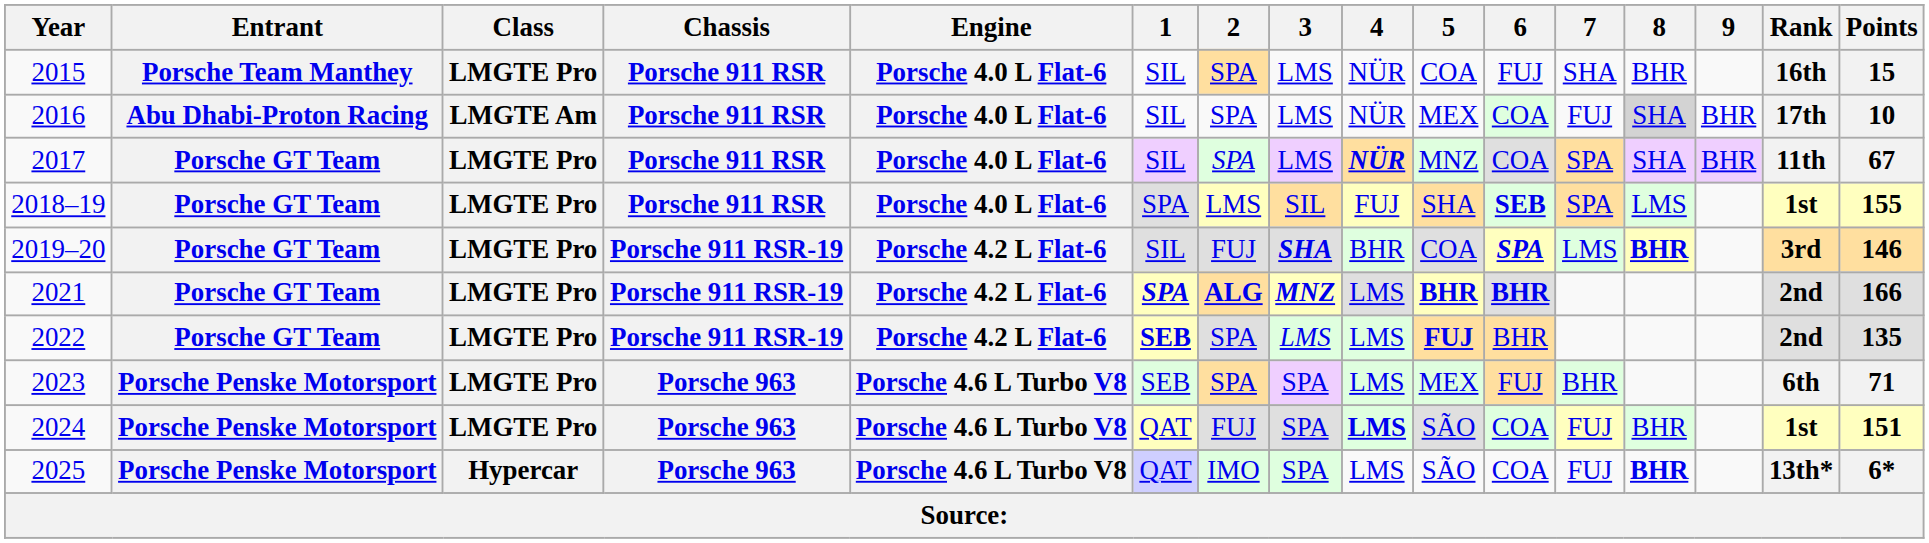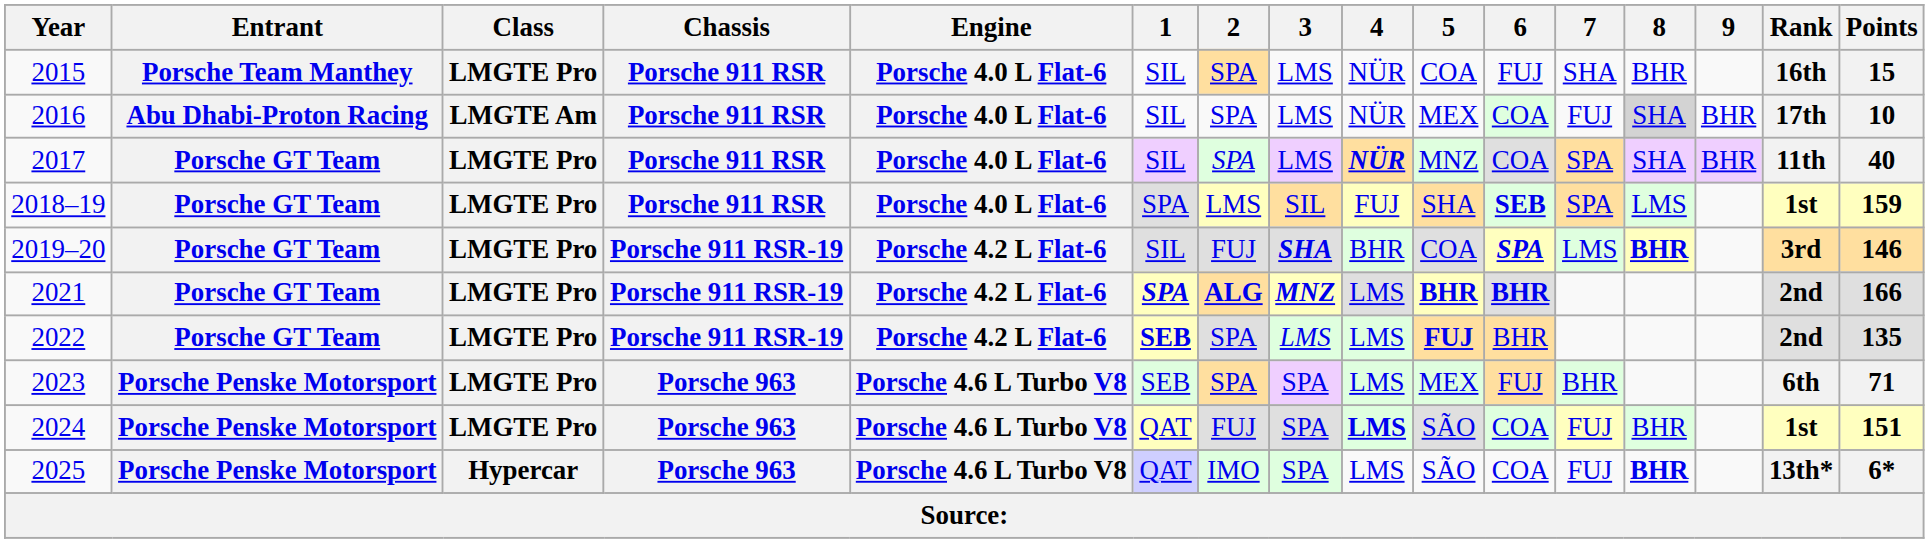 <table class="wikitable" style="text-align:center; font-size:90%">
 <tr>
 <th>Year</th>
 <th>Entrant</th>
 <th>Class</th>
 <th>Chassis</th>
 <th>Engine</th>
 <th>1</th>
 <th>2</th>
 <th>3</th>
 <th>4</th>
 <th>5</th>
 <th>6</th>
 <th>7</th>
 <th>8</th>
 <th>9</th>
 <th>Rank</th>
 <th>Points</th>
 </tr>
 <tr>
 <td><a href='#'>2015</a></td>
 <th><a href='#'>Porsche Team Manthey</a></th>
 <th>LMGTE Pro</th>
 <th><a href='#'>Porsche 911 RSR</a></th>
 <th><a href='#'>Porsche</a> 4.0 L <a href='#'>Flat-6</a></th>
 <td><a href='#'>SIL</a></td>
 <td style="background:#FFDF9F;"><a href='#'>SPA</a><br></td>
 <td><a href='#'>LMS</a></td>
 <td><a href='#'>NÜR</a></td>
 <td><a href='#'>COA</a></td>
 <td><a href='#'>FUJ</a></td>
 <td><a href='#'>SHA</a></td>
 <td><a href='#'>BHR</a></td>
 <td></td>
 <th>16th</th>
 <th>15</th>
 </tr>
 <tr>
 <td><a href='#'>2016</a></td>
 <th><a href='#'>Abu Dhabi-Proton Racing</a></th>
 <th>LMGTE Am</th>
 <th><a href='#'>Porsche 911 RSR</a></th>
 <th><a href='#'>Porsche</a> 4.0 L <a href='#'>Flat-6</a></th>
 <td><a href='#'>SIL</a></td>
 <td><a href='#'>SPA</a></td>
 <td><a href='#'>LMS</a></td>
 <td><a href='#'>NÜR</a></td>
 <td><a href='#'>MEX</a></td>
 <td style="background:#DFFFDF;"><a href='#'>COA</a><br></td>
 <td><a href='#'>FUJ</a></td>
 <td style="background: lightgrey;"><a href='#'>SHA</a></td>
 <td><a href='#'>BHR</a></td>
 <th>17th</th>
 <th>10</th>
 </tr>
 <tr>
 <td><a href='#'>2017</a></td>
 <th><a href='#'>Porsche GT Team</a></th>
 <th>LMGTE Pro</th>
 <th><a href='#'>Porsche 911 RSR</a></th>
 <th><a href='#'>Porsche</a> 4.0 L <a href='#'>Flat-6</a></th>
 <td style="background:#EFCFFF;"><a href='#'>SIL</a><br></td>
 <td style="background:#DFFFDF;"><em><a href='#'>SPA</a></em><br></td>
 <td style="background:#EFCFFF;"><a href='#'>LMS</a><br></td>
 <td style="background:#FFDF9F;"><strong><em><a href='#'>NÜR</a></em></strong><br></td>
 <td style="background:#DFFFDF;"><a href='#'>MNZ</a><br></td>
 <td style="background:#DFDFDF;"><a href='#'>COA</a><br></td>
 <td style="background:#FFDF9F;"><a href='#'>SPA</a><br></td>
 <td style="background:#EFCFFF;"><a href='#'>SHA</a><br></td>
 <td style="background:#EFCFFF;"><a href='#'>BHR</a><br></td>
 <th>11th</th>
-<th>67</th>
+<th>40</th>
 </tr>
 <tr>
 <td><a href='#'>2018–19</a></td>
 <th><a href='#'>Porsche GT Team</a></th>
 <th>LMGTE Pro</th>
 <th><a href='#'>Porsche 911 RSR</a></th>
 <th><a href='#'>Porsche</a> 4.0 L <a href='#'>Flat-6</a></th>
 <td style="background:#DFDFDF;"><a href='#'>SPA</a><br></td>
 <td style="background:#FFFFBF;"><a href='#'>LMS</a><br></td>
 <td style="background:#FFDF9F;"><a href='#'>SIL</a><br></td>
 <td style="background:#FFFFBF;"><a href='#'>FUJ</a><br></td>
 <td style="background:#FFDF9F;"><a href='#'>SHA</a><br></td>
 <td style="background:#DFFFDF;"><strong><a href='#'>SEB</a></strong><br></td>
 <td style="background:#FFDF9F;"><a href='#'>SPA</a><br></td>
 <td style="background:#DFFFDF;"><a href='#'>LMS</a><br></td>
 <td></td>
 <th style="background:#FFFFBF;">1st</th>
-<th style="background:#FFFFBF;">155</th>
+<th style="background:#FFFFBF;">159</th>
 </tr>
 <tr>
 <td><a href='#'>2019–20</a></td>
 <th><a href='#'>Porsche GT Team</a></th>
 <th>LMGTE Pro</th>
 <th><a href='#'>Porsche 911 RSR-19</a></th>
 <th><a href='#'>Porsche</a> 4.2 L <a href='#'>Flat-6</a></th>
 <td style="background:#DFDFDF;"><a href='#'>SIL</a><br></td>
 <td style="background:#DFDFDF;"><a href='#'>FUJ</a><br></td>
 <td style="background:#DFDFDF;"><strong><em><a href='#'>SHA</a></em></strong><br></td>
 <td style="background:#DFFFDF;"><a href='#'>BHR</a><br></td>
 <td style="background:#DFDFDF;"><a href='#'>COA</a><br></td>
 <td style="background:#FFFFBF;"><strong><em><a href='#'>SPA</a></em></strong><br></td>
 <td style="background:#DFFFDF;"><a href='#'>LMS</a><br></td>
 <td style="background:#FFFFBF;"><strong><a href='#'>BHR</a></strong><br></td>
 <td></td>
 <th style="background:#FFDF9F;">3rd</th>
 <th style="background:#FFDF9F;">146</th>
 </tr>
 <tr>
 <td><a href='#'>2021</a></td>
 <th><a href='#'>Porsche GT Team</a></th>
 <th>LMGTE Pro</th>
 <th><a href='#'>Porsche 911 RSR-19</a></th>
 <th><a href='#'>Porsche</a> 4.2 L <a href='#'>Flat-6</a></th>
 <td style="background:#FFFFBF;"><strong><em><a href='#'>SPA</a></em></strong><br></td>
 <td style="background:#FFDF9F;"><strong><a href='#'>ALG</a></strong><br></td>
 <td style="background:#FFFFBF;"><strong><em><a href='#'>MNZ</a></em></strong><br></td>
 <td style="background:#DFDFDF;"><a href='#'>LMS</a><br></td>
 <td style="background:#FFFFBF;"><strong><a href='#'>BHR</a></strong><br></td>
 <td style="background:#DFDFDF;"><strong><a href='#'>BHR</a></strong><br></td>
 <td></td>
 <td></td>
 <td></td>
 <th style="background:#DFDFDF;">2nd</th>
 <th style="background:#DFDFDF;">166</th>
 </tr>
 <tr>
 <td><a href='#'>2022</a></td>
 <th><a href='#'>Porsche GT Team</a></th>
 <th>LMGTE Pro</th>
 <th><a href='#'>Porsche 911 RSR-19</a></th>
 <th><a href='#'>Porsche</a> 4.2 L <a href='#'>Flat-6</a></th>
 <td style="background:#FFFFBF;"><strong><a href='#'>SEB</a></strong><br></td>
 <td style="background:#DFDFDF;"><a href='#'>SPA</a><br></td>
 <td style="background:#DFFFDF;"><em><a href='#'>LMS</a></em><br></td>
 <td style="background:#DFFFDF;"><a href='#'>LMS</a><br></td>
 <td style="background:#FFDF9F;"><strong><a href='#'>FUJ</a></strong><br></td>
 <td style="background:#FFDF9F;"><a href='#'>BHR</a><br></td>
 <td></td>
 <td></td>
 <td></td>
 <th style="background:#DFDFDF;">2nd</th>
 <th style="background:#DFDFDF;">135</th>
 </tr>
 <tr>
 <td><a href='#'>2023</a></td>
 <th><a href='#'>Porsche Penske Motorsport</a></th>
 <th>LMGTE Pro</th>
 <th><a href='#'>Porsche 963</a></th>
 <th><a href='#'>Porsche</a> 4.6 L Turbo <a href='#'>V8</a></th>
 <td style="background:#DFFFDF;"><a href='#'>SEB</a><br></td>
 <td style="background:#FFDF9F;"><a href='#'>SPA</a><br></td>
 <td style="background:#EFCFFF;"><a href='#'>SPA</a><br></td>
 <td style="background:#DFFFDF;"><a href='#'>LMS</a><br></td>
 <td style="background:#DFFFDF;"><a href='#'>MEX</a><br></td>
 <td style="background:#FFDF9F;"><a href='#'>FUJ</a><br></td>
 <td style="background:#DFFFDF;"><a href='#'>BHR</a><br></td>
 <td></td>
 <td></td>
 <th>6th</th>
 <th>71</th>
 </tr>
 <tr>
 <td><a href='#'>2024</a></td>
 <th><a href='#'>Porsche Penske Motorsport</a></th>
 <th>LMGTE Pro</th>
 <th><a href='#'>Porsche 963</a></th>
 <th><a href='#'>Porsche</a> 4.6 L Turbo <a href='#'>V8</a></th>
 <td style="background:#FFFFBF;"><a href='#'>QAT</a><br></td>
 <td style="background:#DFDFDF;"><a href='#'>FUJ</a><br></td>
 <td style="background:#DFDFDF;"><a href='#'>SPA</a><br></td>
 <td style="background:#DFFFDF;"><strong><a href='#'>LMS</a></strong><br></td>
 <td style="background:#DFDFDF;"><a href='#'>SÃO</a><br></td>
 <td style="background:#DFFFDF;"><a href='#'>COA</a><br></td>
 <td style="background:#FFFFBF;"><a href='#'>FUJ</a><br></td>
 <td style="background:#DFFFDF;"><a href='#'>BHR</a><br></td>
 <td></td>
 <th style="background:#FFFFBF;">1st</th>
 <th style="background:#FFFFBF;">151</th>
 </tr>
 <tr>
 <td><a href='#'>2025</a></td>
 <th><a href='#'>Porsche Penske Motorsport</a></th>
 <th>Hypercar</th>
 <th><a href='#'>Porsche 963</a></th>
 <th><a href='#'>Porsche</a> 4.6 L Turbo V8</th>
 <td style="background:#CFCFFF;"><a href='#'>QAT</a><br></td>
 <td style="background:#DFFFDF;"><a href='#'>IMO</a><br></td>
 <td style="background:#DFFFDF;"><a href='#'>SPA</a><br></td>
 <td style="background:#;"><a href='#'>LMS</a><br></td>
 <td style="background:#;"><a href='#'>SÃO</a><br></td>
 <td style="background:#;"><a href='#'>COA</a><br></td>
 <td style="background:#;"><a href='#'>FUJ</a><br></td>
 <td style="background:#;"><strong><a href='#'>BHR</a><br></strong></td>
 <td></td>
 <th>13th*</th>
 <th>6*</th>
 </tr>
 <tr>
 <th colspan="16">Source:</th>
 </tr>
 </table>
